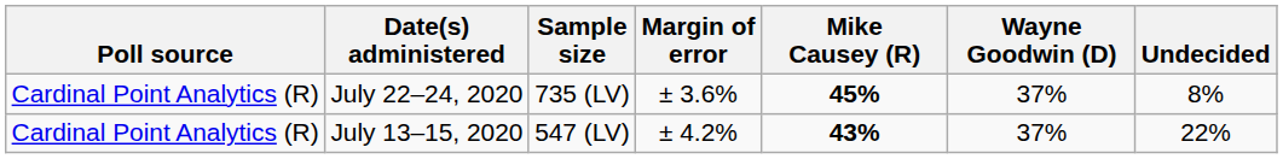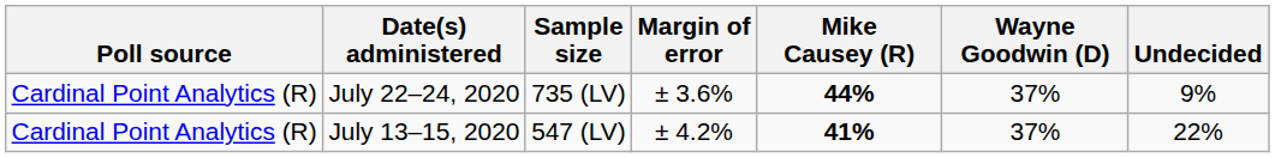 <table class="wikitable" style="font-size:90%;text-align:center;">
 <tr valign= bottom>
 <th>Poll source</th>
 <th>Date(s)<br>administered</th>
 <th>Sample<br>size</th>
 <th>Margin of<br>error</th>
 <th style="width:100px;">Mike<br>Causey (R)</th>
 <th style="width:100px;">Wayne<br>Goodwin (D)</th>
 <th>Undecided</th>
 </tr>
 <tr>
 <td style="text-align:left;"><a href='#'>Cardinal Point Analytics</a> (R)</td>
 <td>July 22–24, 2020</td>
 <td>735 (LV)</td>
 <td>± 3.6%</td>
-<td><strong>45%</strong></td>
+<td><strong>44%</strong></td>
 <td>37%</td>
-<td>8%</td>
+<td>9%</td>
 </tr>
 <tr>
 <td style="text-align:left;"><a href='#'>Cardinal Point Analytics</a> (R)</td>
 <td>July 13–15, 2020</td>
 <td>547 (LV)</td>
 <td>± 4.2%</td>
-<td><strong>43%</strong></td>
+<td><strong>41%</strong></td>
 <td>37%</td>
 <td>22%</td>
 </tr>
 </table>
